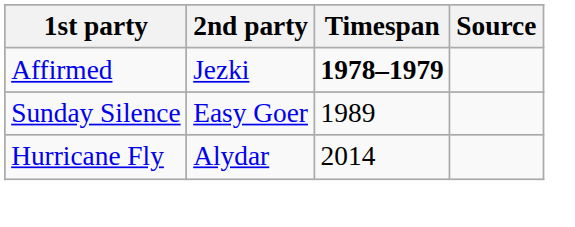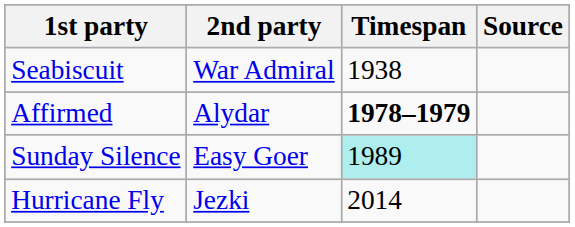 <table class="wikitable">
 <tr>
 <th>1st party</th>
 <th>2nd party</th>
 <th>Timespan</th>
 <th class="unsortable">Source</th>
 </tr>
 <tr>
+<td><a href='#'>Seabiscuit</a></td>
+<td><a href='#'>War Admiral</a></td>
+<td>1938</td>
+<td></td>
+</tr>
+<tr>
 <td><a href='#'>Affirmed</a></td>
-<td><a href='#'>Jezki</a></td>
+<td><a href='#'>Alydar</a></td>
 <td><strong>1978–1979</strong></td>
 <td></td>
 </tr>
 <tr>
 <td><a href='#'>Sunday Silence</a></td>
 <td><a href='#'>Easy Goer</a></td>
-<td>1989</td>
+<td style="background: paleturquoise;">1989</td>
 <td></td>
 </tr>
 <tr>
 <td><a href='#'>Hurricane Fly</a></td>
-<td><a href='#'>Alydar</a></td>
+<td><a href='#'>Jezki</a></td>
 <td>2014</td>
 <td></td>
 </tr>
 </table>
